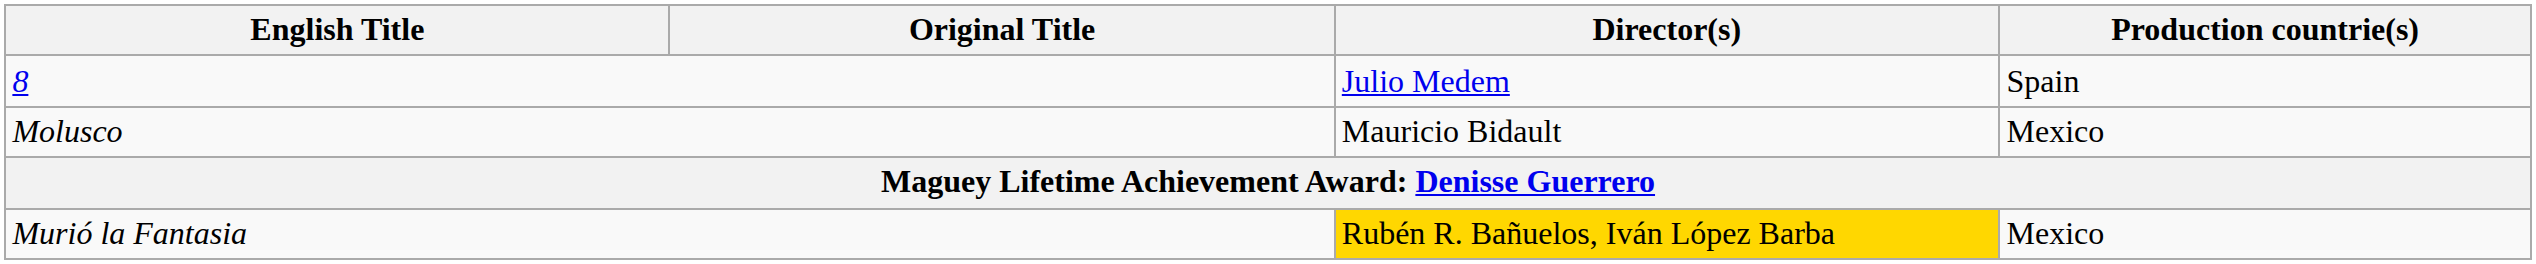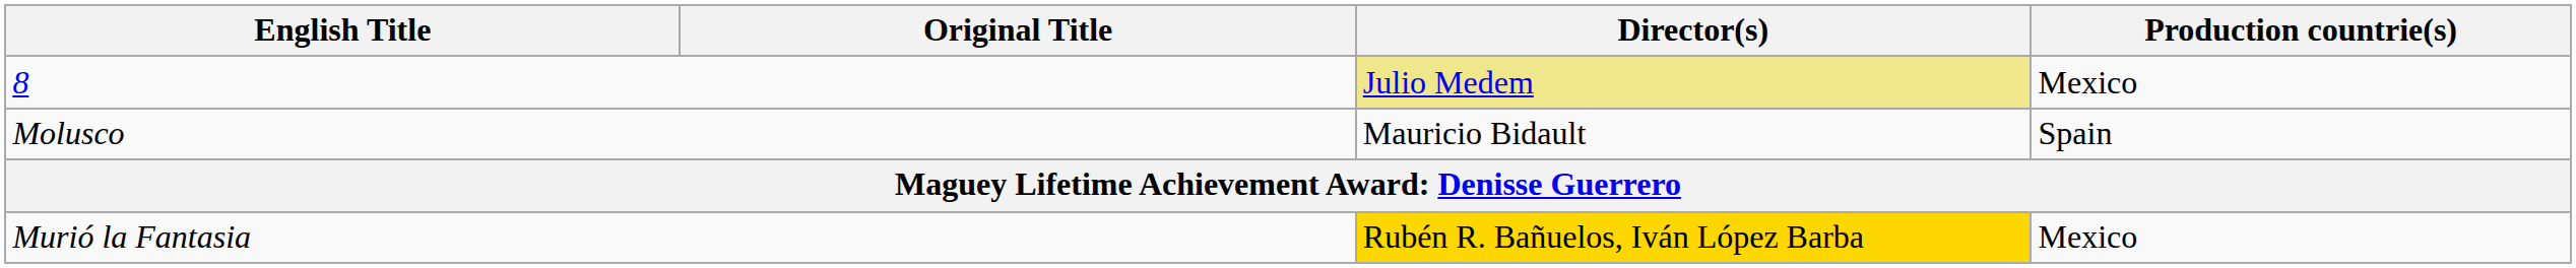 <table class="wikitable" style="width:100%; margin-bottom:4px">
 <tr>
 <th scope="col" width="25%">English Title</th>
 <th scope="col" width="25%">Original Title</th>
 <th scope="col" width="25%">Director(s)</th>
 <th scope="col" width="20%">Production countrie(s)</th>
 </tr>
 <tr>
 <td colspan="2"><em><a href='#'>8</a></em></td>
-<td><a href='#'>Julio Medem</a></td>
-<td>Spain</td>
+<td style="background: khaki;"><a href='#'>Julio Medem</a></td>
+<td>Mexico</td>
 </tr>
 <tr>
 <td colspan="2"><em>Molusco</em></td>
 <td>Mauricio Bidault</td>
-<td>Mexico</td>
+<td>Spain</td>
 </tr>
 <tr>
 <th colspan="4">Maguey Lifetime Achievement Award: <a href='#'>Denisse Guerrero</a></th>
 </tr>
 <tr>
 <td colspan="2"><em>Murió la Fantasia</em> </td>
 <td style="background: gold;">Rubén R. Bañuelos, Iván López Barba</td>
 <td>Mexico</td>
 </tr>
 <tr>
 </tr>
 </table>
